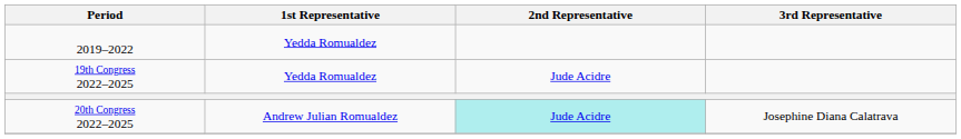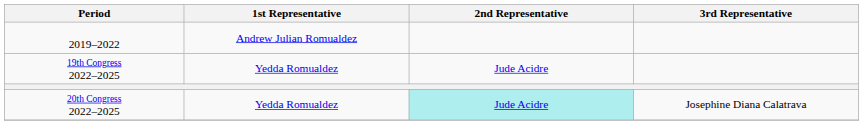 <table class="wikitable" width=76%; style="text-align:center">
 <tr>
 <th width=16%>Period</th>
 <th width=20%>1st Representative</th>
 <th width=20%>2nd Representative</th>
 <th width=20%>3rd Representative</th>
 </tr>
 <tr>
 <td><small><a href='#'></a></small><br>2019–2022</td>
-<td><a href='#'>Yedda Romualdez</a></td>
+<td><a href='#'>Andrew Julian Romualdez</a></td>
 <td></td>
 <td></td>
 </tr>
 <tr>
 <td><small><a href='#'>19th Congress</a></small><br>2022–2025</td>
 <td><a href='#'>Yedda Romualdez</a></td>
 <td><a href='#'>Jude Acidre</a></td>
 <td></td>
 </tr>
 <tr>
 <th colspan=4></th>
 </tr>
 <tr>
 <td><small><a href='#'>20th Congress</a></small><br>2022–2025<br></td>
-<td><a href='#'>Andrew Julian Romualdez</a></td>
+<td><a href='#'>Yedda Romualdez</a></td>
 <td style="background: paleturquoise;"><a href='#'>Jude Acidre</a></td>
 <td>Josephine Diana Calatrava</td>
 </tr>
 <tr>
 </tr>
 </table>
